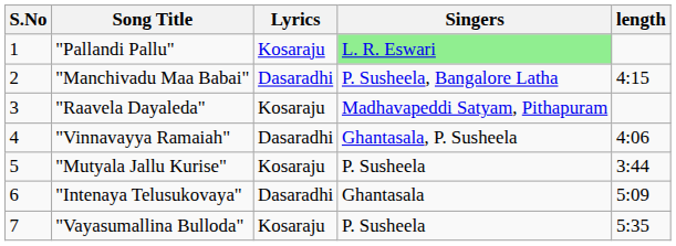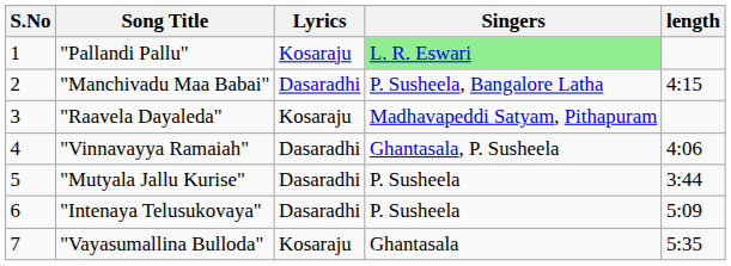 <table class="wikitable">
 <tr>
 <th>S.No</th>
 <th>Song Title</th>
 <th>Lyrics</th>
 <th>Singers</th>
 <th>length</th>
 </tr>
 <tr>
 <td>1</td>
 <td>"Pallandi Pallu"</td>
 <td><a href='#'>Kosaraju</a></td>
 <td style="background: lightgreen;"><a href='#'>L. R. Eswari</a></td>
 <td></td>
 </tr>
 <tr>
 <td>2</td>
 <td>"Manchivadu Maa Babai"</td>
 <td><a href='#'>Dasaradhi</a></td>
 <td><a href='#'>P. Susheela</a>, <a href='#'>Bangalore Latha</a></td>
 <td>4:15</td>
 </tr>
 <tr>
 <td>3</td>
 <td>"Raavela Dayaleda"</td>
 <td>Kosaraju</td>
 <td><a href='#'>Madhavapeddi Satyam</a>, <a href='#'>Pithapuram</a></td>
 <td></td>
 </tr>
 <tr>
 <td>4</td>
 <td>"Vinnavayya Ramaiah"</td>
 <td>Dasaradhi</td>
 <td><a href='#'>Ghantasala</a>, P. Susheela</td>
 <td>4:06</td>
 </tr>
 <tr>
 <td>5</td>
 <td>"Mutyala Jallu Kurise"</td>
-<td>Kosaraju</td>
+<td>Dasaradhi</td>
 <td>P. Susheela</td>
 <td>3:44</td>
 </tr>
 <tr>
 <td>6</td>
 <td>"Intenaya Telusukovaya"</td>
 <td>Dasaradhi</td>
-<td>Ghantasala</td>
+<td>P. Susheela</td>
 <td>5:09</td>
 </tr>
 <tr>
 <td>7</td>
 <td>"Vayasumallina Bulloda"</td>
 <td>Kosaraju</td>
-<td>P. Susheela</td>
+<td>Ghantasala</td>
 <td>5:35</td>
 </tr>
 </table>
